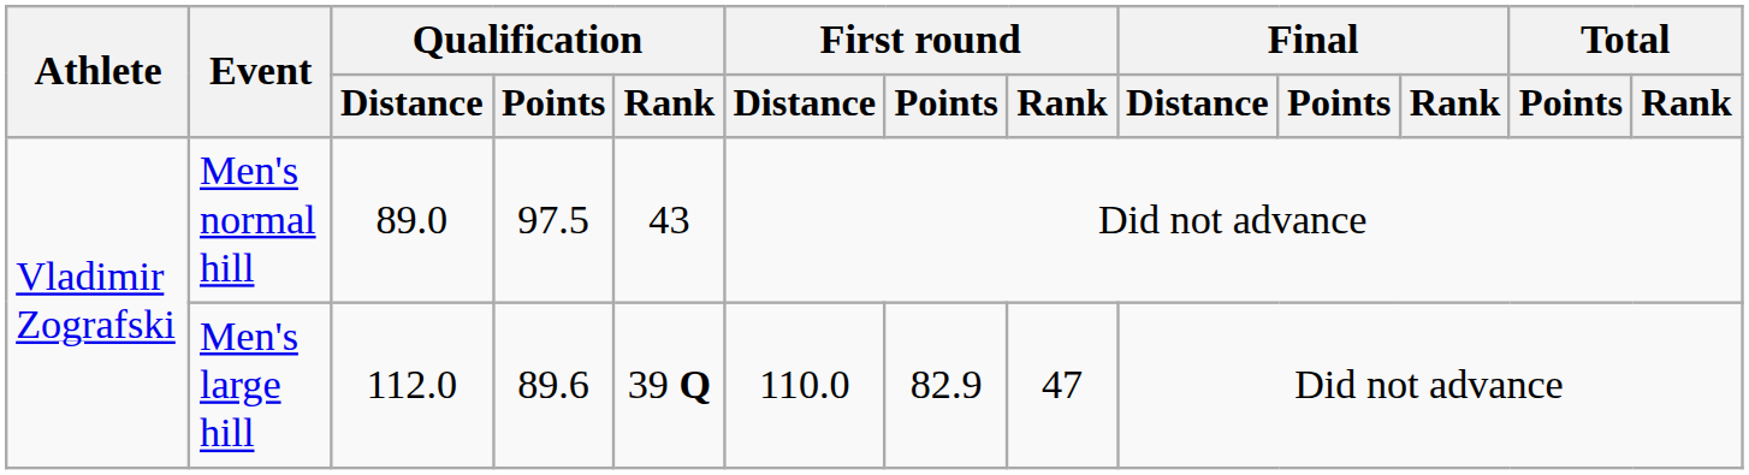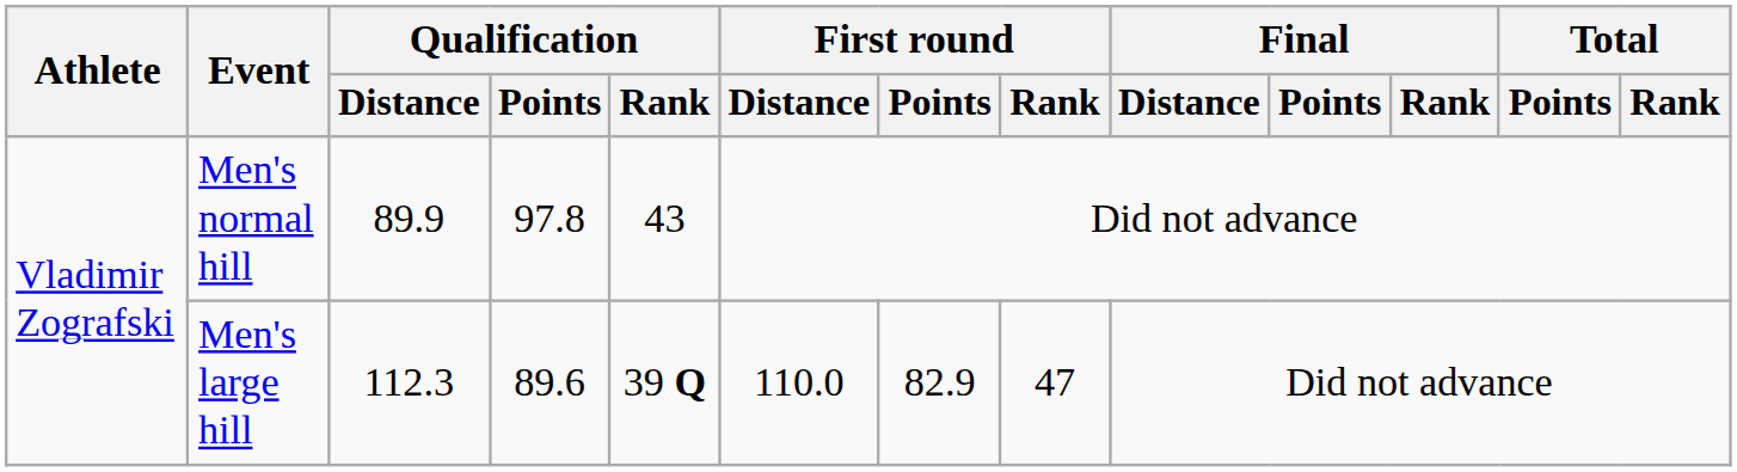 <table class="wikitable" style="font-size:90%">
 <tr>
 <th rowspan=2>Athlete</th>
 <th rowspan=2>Event</th>
 <th colspan=3>Qualification</th>
 <th colspan=3>First round</th>
 <th colspan=3>Final</th>
 <th colspan=2>Total</th>
 </tr>
 <tr style="font-size:95%">
 <th>Distance</th>
 <th>Points</th>
 <th>Rank</th>
 <th>Distance</th>
 <th>Points</th>
 <th>Rank</th>
 <th>Distance</th>
 <th>Points</th>
 <th>Rank</th>
 <th>Points</th>
 <th>Rank</th>
 </tr>
 <tr align=center>
 <td align=left rowspan=2><a href='#'>Vladimir Zografski</a></td>
 <td align=left><a href='#'>Men's normal hill</a></td>
-<td>89.0</td>
-<td>97.5</td>
+<td>89.9</td>
+<td>97.8</td>
 <td>43</td>
 <td colspan=8>Did not advance</td>
 </tr>
 <tr align=center>
 <td align=left><a href='#'>Men's large hill</a></td>
-<td>112.0</td>
+<td>112.3</td>
 <td>89.6</td>
 <td>39 <strong>Q</strong></td>
 <td>110.0</td>
 <td>82.9</td>
 <td>47</td>
 <td colspan=5>Did not advance</td>
 </tr>
 </table>
